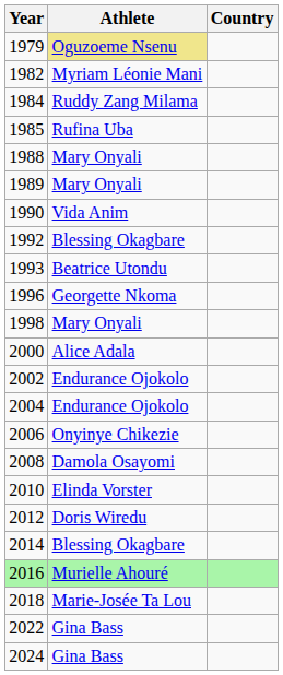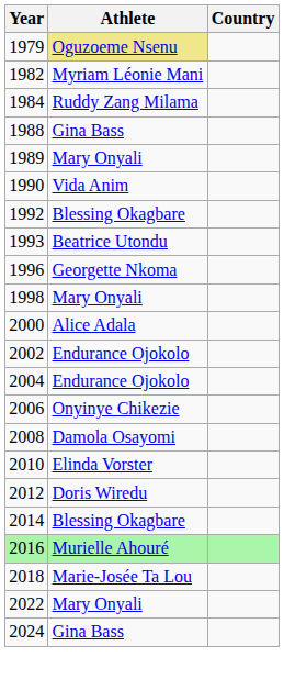 <table class="wikitable sortable">
 <tr>
 <th>Year</th>
 <th>Athlete</th>
 <th>Country</th>
 </tr>
 <tr>
 <td>1979</td>
 <td style="background: khaki;"><a href='#'>Oguzoeme Nsenu</a></td>
 <td></td>
 </tr>
 <tr>
 <td>1982</td>
 <td><a href='#'>Myriam Léonie Mani</a></td>
 <td></td>
 </tr>
 <tr>
 <td>1984</td>
 <td><a href='#'>Ruddy Zang Milama</a></td>
 <td></td>
 </tr>
 <tr>
-<td>1985</td>
-<td><a href='#'>Rufina Uba</a></td>
-<td></td>
-</tr>
-<tr>
 <td>1988</td>
-<td><a href='#'>Mary Onyali</a></td>
+<td><a href='#'>Gina Bass</a></td>
 <td></td>
 </tr>
 <tr>
 <td>1989</td>
 <td><a href='#'>Mary Onyali</a></td>
 <td></td>
 </tr>
 <tr>
 <td>1990</td>
 <td><a href='#'>Vida Anim</a></td>
 <td></td>
 </tr>
 <tr>
 <td>1992</td>
 <td><a href='#'>Blessing Okagbare</a></td>
 <td></td>
 </tr>
 <tr>
 <td>1993</td>
 <td><a href='#'>Beatrice Utondu</a></td>
 <td></td>
 </tr>
 <tr>
 <td>1996</td>
 <td><a href='#'>Georgette Nkoma</a></td>
 <td></td>
 </tr>
 <tr>
 <td>1998</td>
 <td><a href='#'>Mary Onyali</a></td>
 <td></td>
 </tr>
 <tr>
 <td>2000</td>
 <td><a href='#'>Alice Adala</a></td>
 <td></td>
 </tr>
 <tr>
 <td>2002</td>
 <td><a href='#'>Endurance Ojokolo</a></td>
 <td></td>
 </tr>
 <tr>
 <td>2004</td>
 <td><a href='#'>Endurance Ojokolo</a></td>
 <td></td>
 </tr>
 <tr>
 <td>2006</td>
 <td><a href='#'>Onyinye Chikezie</a></td>
 <td></td>
 </tr>
 <tr>
 <td>2008</td>
 <td><a href='#'>Damola Osayomi</a></td>
 <td></td>
 </tr>
 <tr>
 <td>2010</td>
 <td><a href='#'>Elinda Vorster</a></td>
 <td></td>
 </tr>
 <tr>
 <td>2012</td>
 <td><a href='#'>Doris Wiredu</a></td>
 <td></td>
 </tr>
 <tr>
 <td>2014</td>
 <td><a href='#'>Blessing Okagbare</a></td>
 <td></td>
 </tr>
 <tr bgcolor=#A9F5A9>
 <td>2016</td>
 <td><a href='#'>Murielle Ahouré</a></td>
 <td></td>
 </tr>
 <tr>
 <td>2018</td>
 <td><a href='#'>Marie-Josée Ta Lou</a></td>
 <td></td>
 </tr>
 <tr>
 <td>2022</td>
-<td><a href='#'>Gina Bass</a></td>
+<td><a href='#'>Mary Onyali</a></td>
 <td></td>
 </tr>
 <tr>
 <td>2024</td>
 <td><a href='#'>Gina Bass</a></td>
 <td></td>
 </tr>
 </table>
